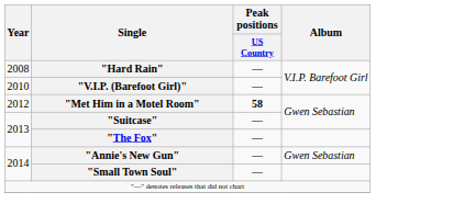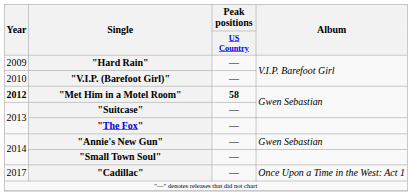 <table class="wikitable plainrowheaders" style="text-align:center">
 <tr>
 <th rowspan="2">Year</th>
 <th rowspan="2" style="width:18em;">Single</th>
 <th colspan="1">Peak positions</th>
 <th rowspan="2">Album</th>
 </tr>
 <tr style="font-size:smaller;">
 <th width="65"><a href='#'>US Country</a></th>
 </tr>
 <tr>
-<td>2008</td>
+<td>2009</td>
 <th scope="row">"Hard Rain"</th>
 <td>—</td>
 <td align="left" rowspan="2"><em>V.I.P. Barefoot Girl</em></td>
 </tr>
 <tr>
 <td>2010</td>
 <th scope="row">"V.I.P. (Barefoot Girl)"</th>
 <td>—</td>
 </tr>
 <tr>
-<td>2012</td>
+<td><strong>2012</strong></td>
 <th scope="row">"Met Him in a Motel Room"</th>
 <td><strong>58</strong></td>
 <td align="left" rowspan="2"><em>Gwen Sebastian</em></td>
 </tr>
 <tr>
 <td rowspan="2">2013</td>
 <th scope="row">"Suitcase"</th>
 <td>—</td>
 </tr>
 <tr>
 <th scope="row">"<a href='#'>The Fox</a>"</th>
 <td>—</td>
 <td></td>
 </tr>
 <tr>
 <td rowspan="2">2014</td>
 <th scope="row">"Annie's New Gun" </th>
 <td>—</td>
 <td align="left"><em>Gwen Sebastian</em></td>
 </tr>
 <tr>
 <th scope="row">"Small Town Soul"</th>
 <td>—</td>
 <td></td>
 </tr>
 <tr>
+<td>2017</td>
+<th scope="row">"Cadillac"</th>
+<td>—</td>
+<td align="left"><em>Once Upon a Time in the West: Act 1</em></td>
+</tr>
+<tr>
 <td colspan="4" style="font-size:8pt">"—" denotes releases that did not chart</td>
 </tr>
 <tr>
 </tr>
 </table>
